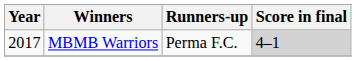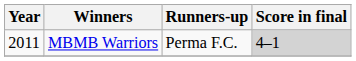 <table class=wikitable>
 <tr>
 <th>Year</th>
 <th>Winners</th>
 <th>Runners-up</th>
 <th>Score in final</th>
 </tr>
 <tr>
-<td>2017</td>
+<td>2011</td>
 <td><a href='#'>MBMB Warriors</a></td>
 <td>Perma F.C.</td>
 <td style="background: lightgrey;">4–1</td>
 </tr>
 <tr>
 </tr>
 </table>
